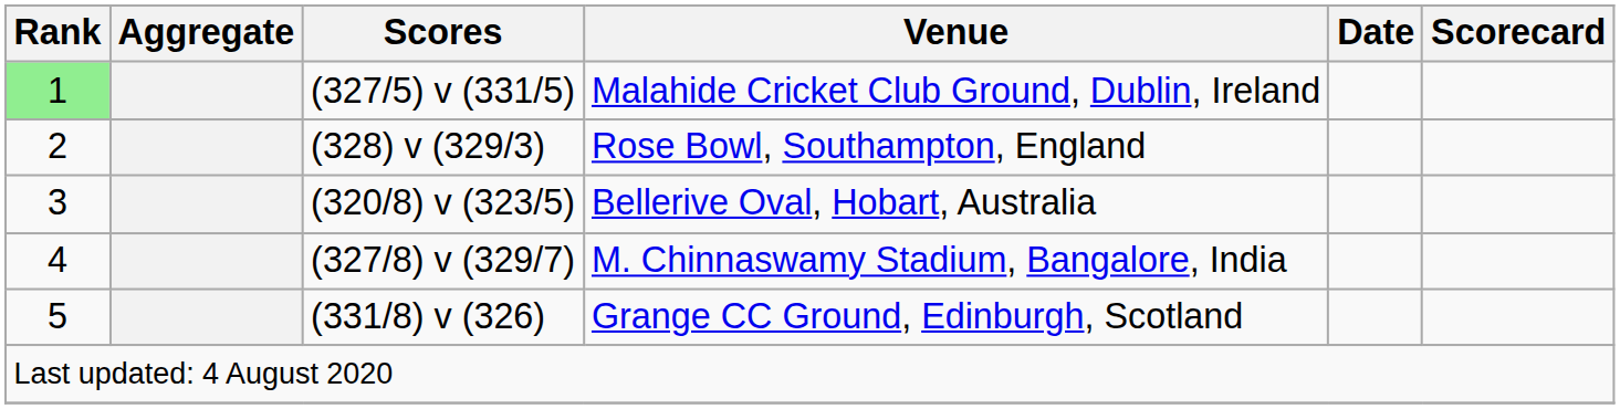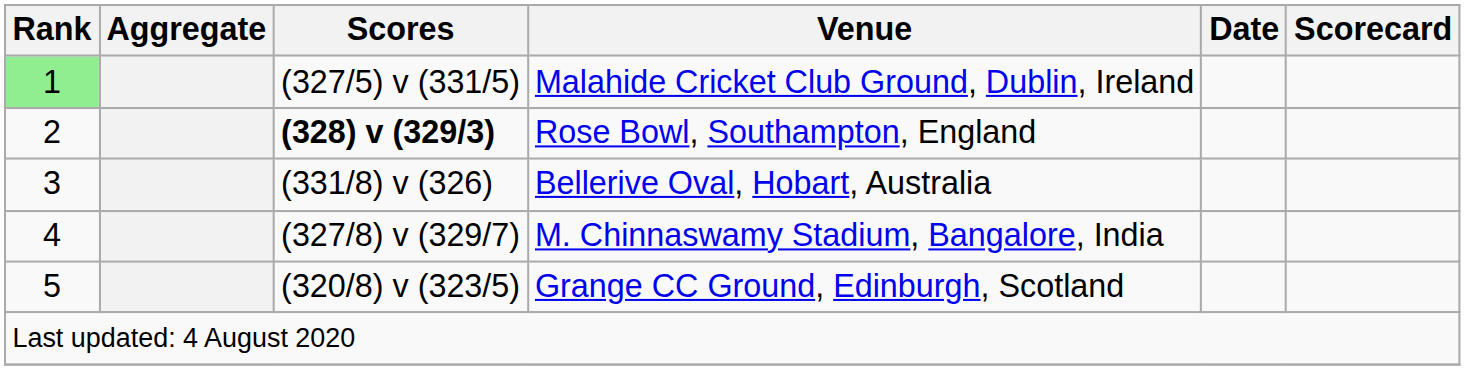 <table class="wikitable plainrowheaders sortable">
 <tr>
 <th scope=col>Rank</th>
 <th scope=col>Aggregate</th>
 <th scope=col>Scores</th>
 <th scope=col>Venue</th>
 <th scope=col>Date</th>
 <th scope=col>Scorecard</th>
 </tr>
 <tr>
 <td align=center style="background: lightgreen;">1</td>
 <th scope=row style=text-align:center;></th>
 <td> (327/5) v  (331/5)</td>
 <td><a href='#'>Malahide Cricket Club Ground</a>, <a href='#'>Dublin</a>, Ireland</td>
 <td></td>
 <td></td>
 </tr>
 <tr>
 <td align=center>2</td>
 <th scope=row style=text-align:center;></th>
-<td> (328) v  (329/3)</td>
+<td><strong> (328) v  (329/3)</strong></td>
 <td><a href='#'>Rose Bowl</a>, <a href='#'>Southampton</a>, England</td>
 <td></td>
 <td></td>
 </tr>
 <tr>
 <td align=center>3</td>
 <th scope=row style=text-align:center;></th>
-<td> (320/8) v  (323/5)</td>
+<td> (331/8) v  (326)</td>
 <td><a href='#'>Bellerive Oval</a>, <a href='#'>Hobart</a>, Australia</td>
 <td> </td>
 <td></td>
 </tr>
 <tr>
 <td align=center>4</td>
 <th scope=row style=text-align:center;></th>
 <td> (327/8) v  (329/7)</td>
 <td><a href='#'>M. Chinnaswamy Stadium</a>, <a href='#'>Bangalore</a>, India</td>
 <td> </td>
 <td></td>
 </tr>
 <tr>
 <td align=center>5</td>
 <th scope=row style=text-align:center;></th>
-<td> (331/8) v  (326)</td>
+<td> (320/8) v  (323/5)</td>
 <td><a href='#'>Grange CC Ground</a>, <a href='#'>Edinburgh</a>, Scotland</td>
 <td></td>
 <td></td>
 </tr>
 <tr>
 <td colspan=6><small>Last updated: 4 August 2020</small></td>
 </tr>
 <tr class=sortbottom>
 </tr>
 </table>
